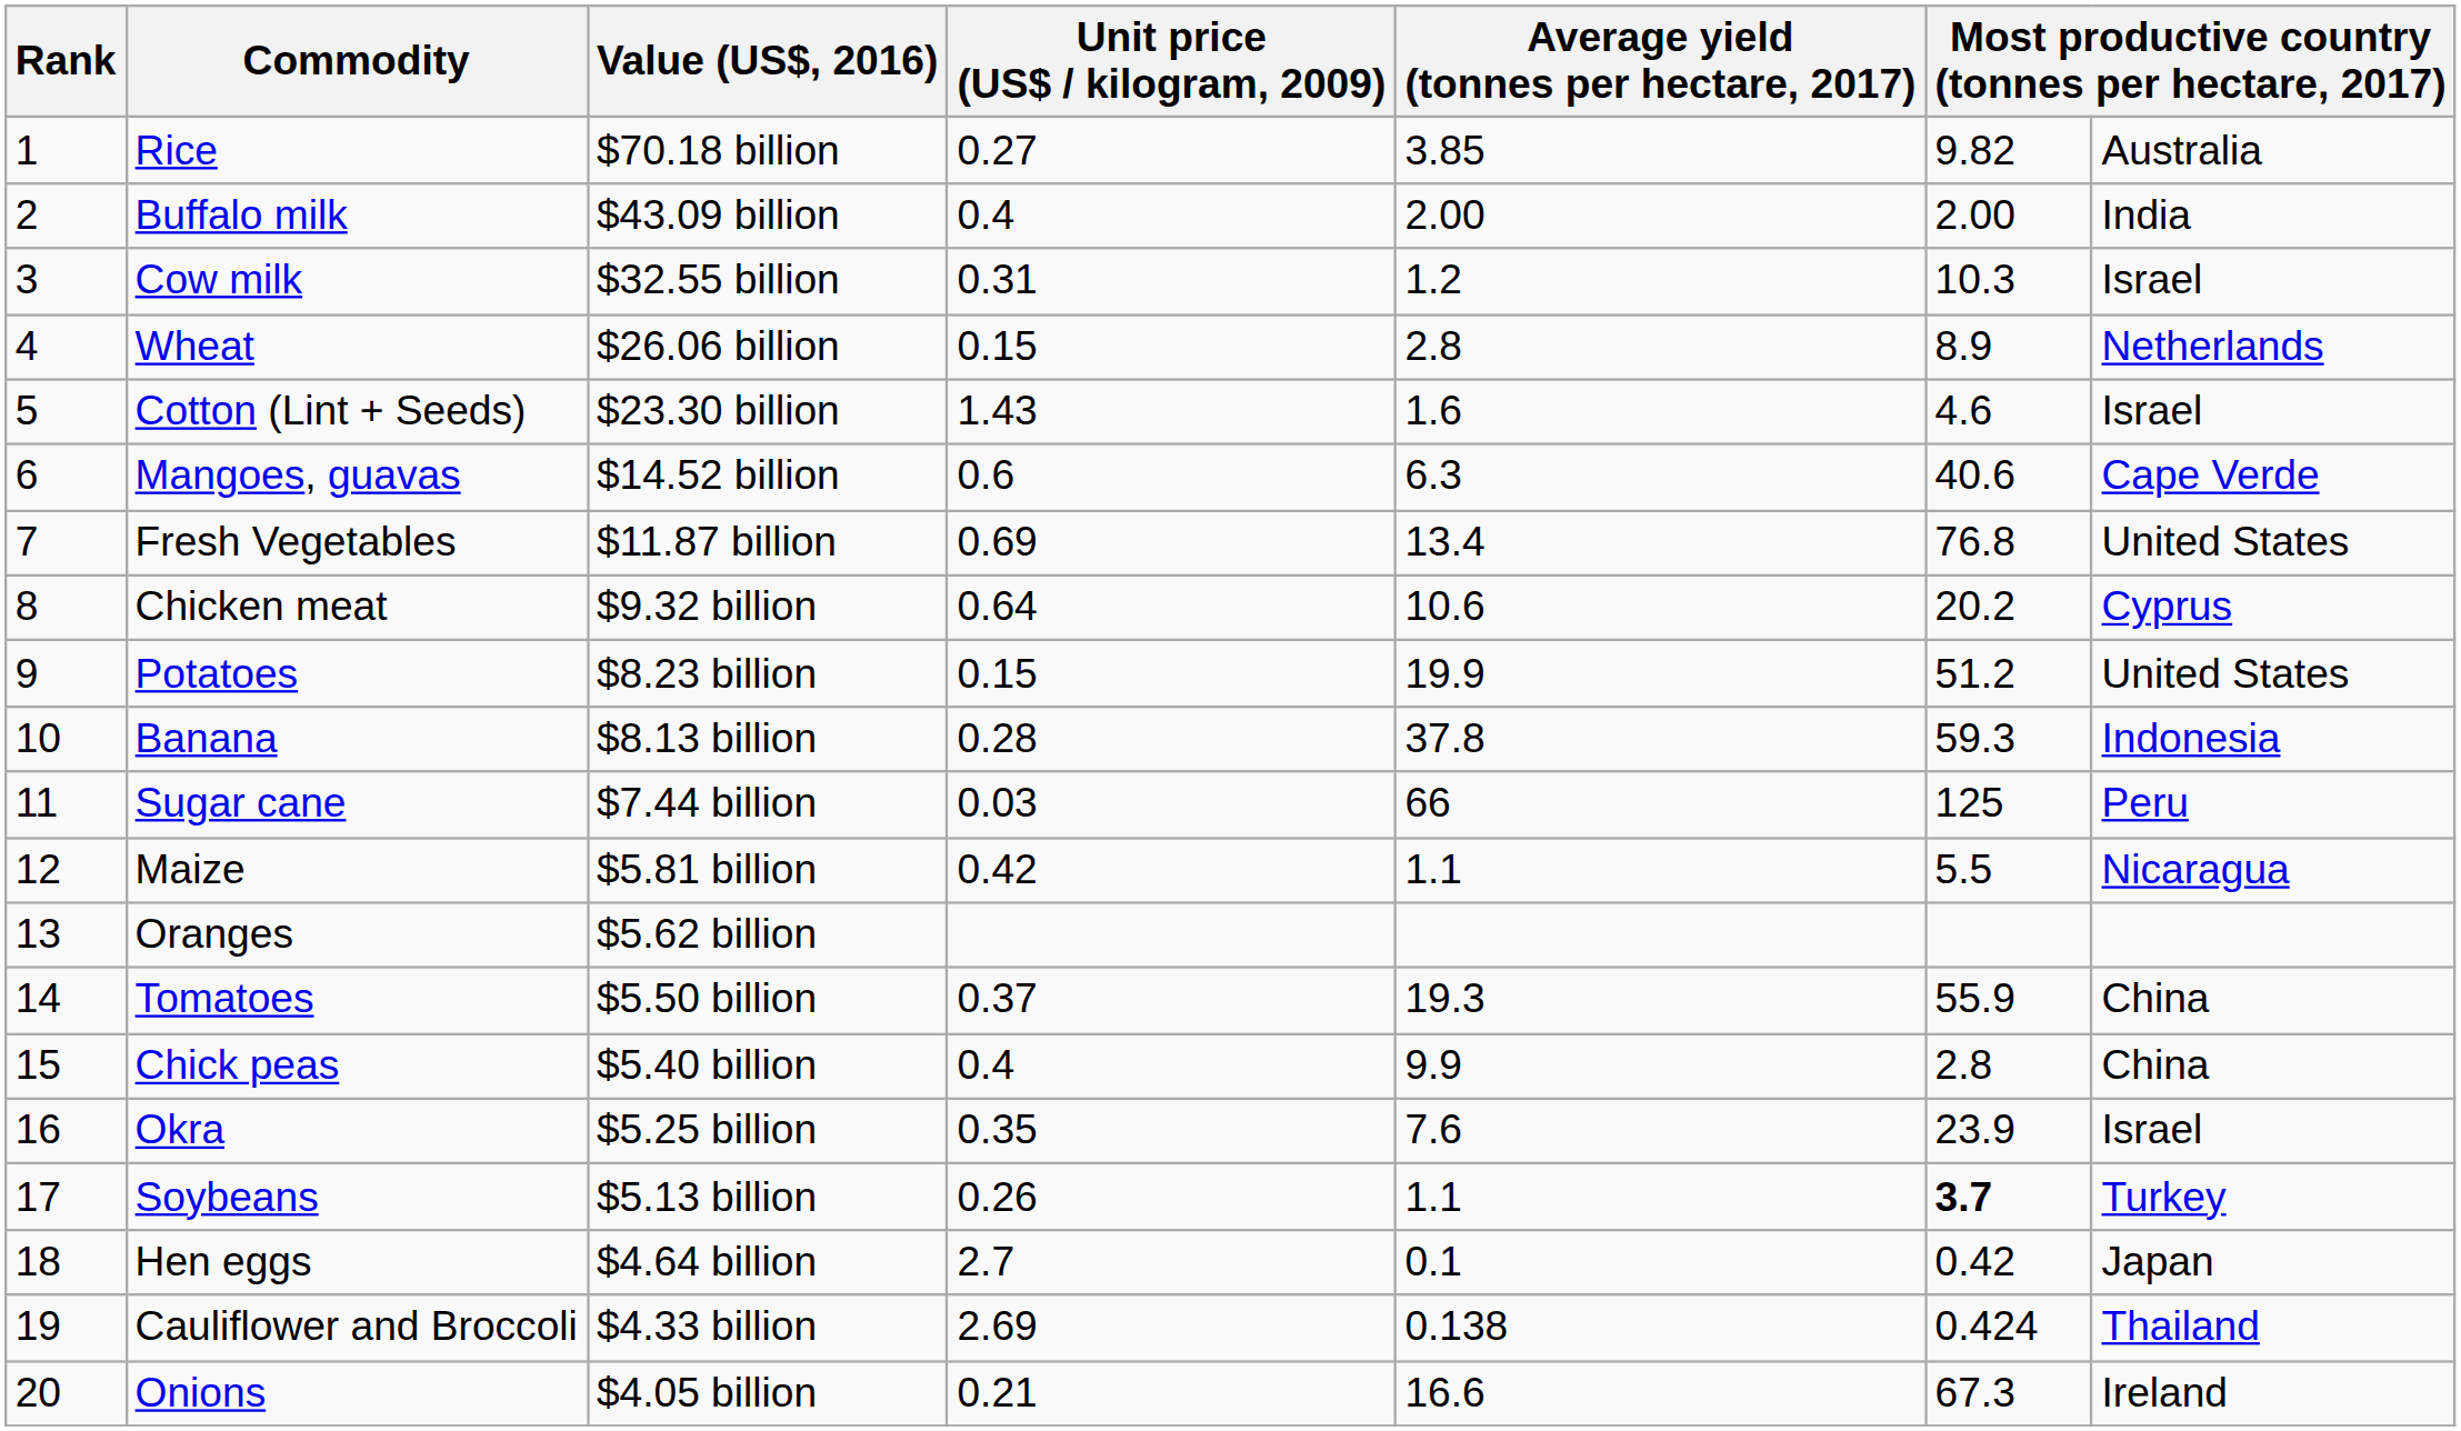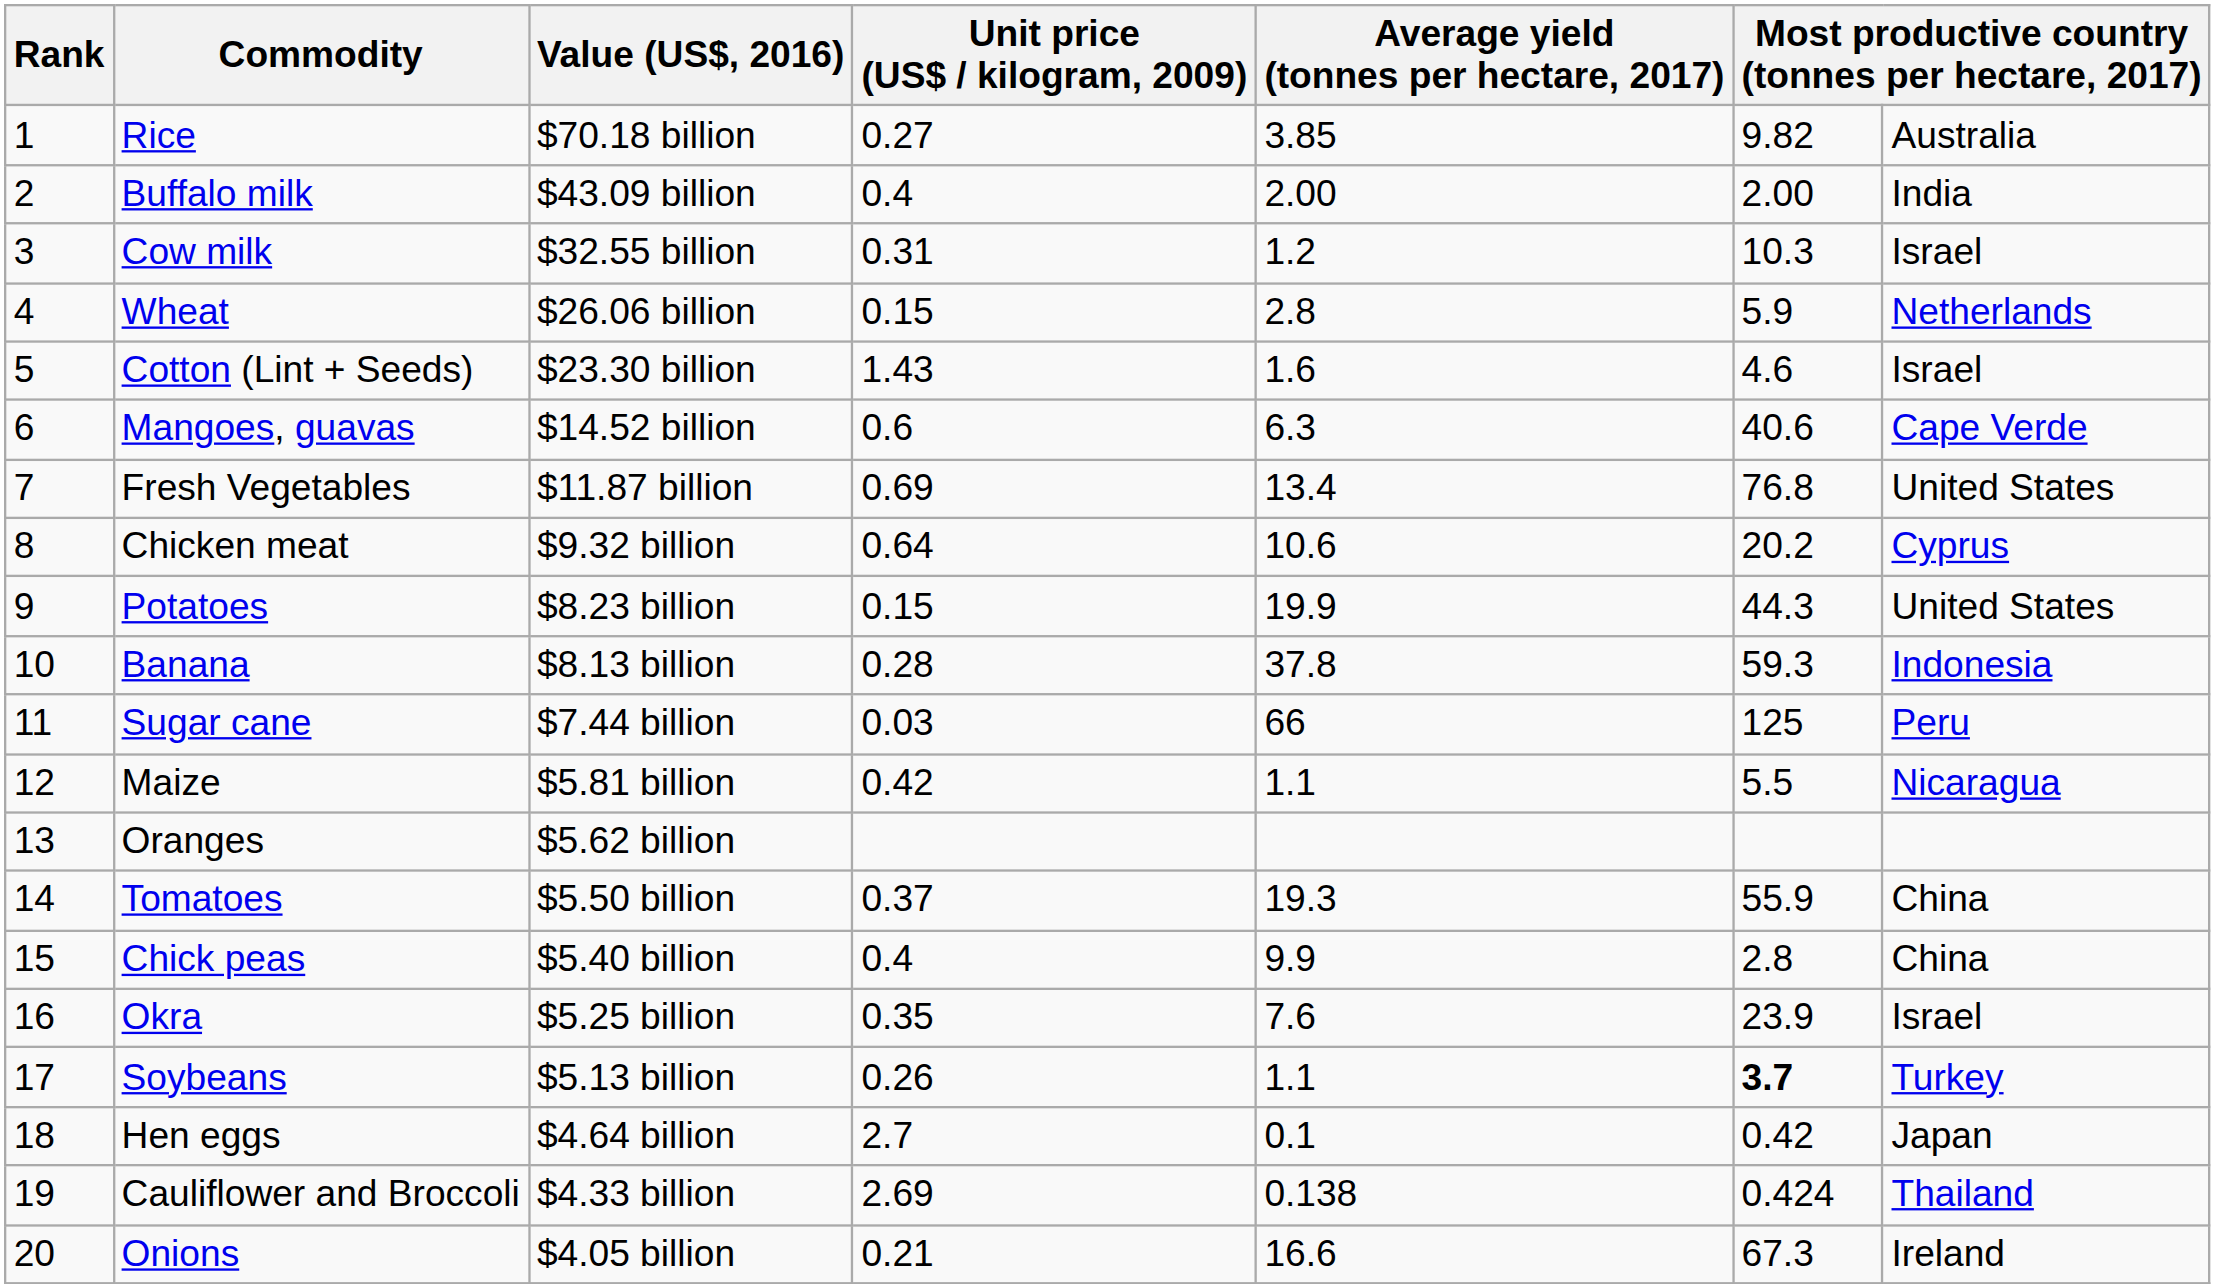 <table class="wikitable sortable">
 <tr>
 <th>Rank</th>
 <th>Commodity</th>
 <th>Value (US$, 2016)</th>
 <th>Unit price<br>(US$ / kilogram, 2009)</th>
 <th>Average yield<br>(tonnes per hectare, 2017)</th>
 <th colspan="2">Most productive country<br>(tonnes per hectare, 2017)</th>
 </tr>
 <tr>
 <td>1</td>
 <td><a href='#'>Rice</a></td>
 <td>$70.18 billion</td>
 <td>0.27</td>
 <td>3.85</td>
 <td>9.82</td>
 <td>Australia</td>
 </tr>
 <tr>
 <td>2</td>
 <td><a href='#'>Buffalo milk</a></td>
 <td>$43.09 billion</td>
 <td>0.4</td>
 <td>2.00</td>
 <td>2.00</td>
 <td>India</td>
 </tr>
 <tr>
 <td>3</td>
 <td><a href='#'>Cow milk</a></td>
 <td>$32.55 billion</td>
 <td>0.31</td>
 <td>1.2</td>
 <td>10.3</td>
 <td>Israel</td>
 </tr>
 <tr>
 <td>4</td>
 <td><a href='#'>Wheat</a></td>
 <td>$26.06 billion</td>
 <td>0.15</td>
 <td>2.8</td>
-<td>8.9</td>
+<td>5.9</td>
 <td><a href='#'>Netherlands</a></td>
 </tr>
 <tr>
 <td>5</td>
 <td><a href='#'>Cotton</a> (Lint + Seeds)</td>
 <td>$23.30 billion</td>
 <td>1.43</td>
 <td>1.6</td>
 <td>4.6</td>
 <td>Israel</td>
 </tr>
 <tr>
 <td>6</td>
 <td><a href='#'>Mangoes</a>, <a href='#'>guavas</a></td>
 <td>$14.52 billion</td>
 <td>0.6</td>
 <td>6.3</td>
 <td>40.6</td>
 <td><a href='#'>Cape Verde</a></td>
 </tr>
 <tr>
 <td>7</td>
 <td>Fresh Vegetables</td>
 <td>$11.87 billion</td>
 <td>0.69</td>
 <td>13.4</td>
 <td>76.8</td>
 <td>United States</td>
 </tr>
 <tr>
 <td>8</td>
 <td>Chicken meat</td>
 <td>$9.32 billion</td>
 <td>0.64</td>
 <td>10.6</td>
 <td>20.2</td>
 <td><a href='#'>Cyprus</a></td>
 </tr>
 <tr>
 <td>9</td>
 <td><a href='#'>Potatoes</a></td>
 <td>$8.23 billion</td>
 <td>0.15</td>
 <td>19.9</td>
-<td>51.2</td>
+<td>44.3</td>
 <td>United States</td>
 </tr>
 <tr>
 <td>10</td>
 <td><a href='#'>Banana</a></td>
 <td>$8.13 billion</td>
 <td>0.28</td>
 <td>37.8</td>
 <td>59.3</td>
 <td><a href='#'>Indonesia</a></td>
 </tr>
 <tr>
 <td>11</td>
 <td><a href='#'>Sugar cane</a></td>
 <td>$7.44 billion</td>
 <td>0.03</td>
 <td>66</td>
 <td>125</td>
 <td><a href='#'>Peru</a></td>
 </tr>
 <tr>
 <td>12</td>
 <td>Maize</td>
 <td>$5.81 billion</td>
 <td>0.42</td>
 <td>1.1</td>
 <td>5.5</td>
 <td><a href='#'>Nicaragua</a></td>
 </tr>
 <tr>
 <td>13</td>
 <td>Oranges</td>
 <td>$5.62 billion</td>
 <td></td>
 <td></td>
 <td></td>
 <td></td>
 </tr>
 <tr>
 <td>14</td>
 <td><a href='#'>Tomatoes</a></td>
 <td>$5.50 billion</td>
 <td>0.37</td>
 <td>19.3</td>
 <td>55.9</td>
 <td>China</td>
 </tr>
 <tr>
 <td>15</td>
 <td><a href='#'>Chick peas</a></td>
 <td>$5.40 billion</td>
 <td>0.4</td>
 <td>9.9</td>
 <td>2.8</td>
 <td>China</td>
 </tr>
 <tr>
 <td>16</td>
 <td><a href='#'>Okra</a></td>
 <td>$5.25 billion</td>
 <td>0.35</td>
 <td>7.6</td>
 <td>23.9</td>
 <td>Israel</td>
 </tr>
 <tr>
 <td>17</td>
 <td><a href='#'>Soybeans</a></td>
 <td>$5.13 billion</td>
 <td>0.26</td>
 <td>1.1</td>
 <td><strong>3.7</strong></td>
 <td><a href='#'>Turkey</a></td>
 </tr>
 <tr>
 <td>18</td>
 <td>Hen eggs</td>
 <td>$4.64 billion</td>
 <td>2.7</td>
 <td>0.1</td>
 <td>0.42</td>
 <td>Japan</td>
 </tr>
 <tr>
 <td>19</td>
 <td>Cauliflower and Broccoli</td>
 <td>$4.33 billion</td>
 <td>2.69</td>
 <td>0.138</td>
 <td>0.424</td>
 <td><a href='#'>Thailand</a></td>
 </tr>
 <tr>
 <td>20</td>
 <td><a href='#'>Onions</a></td>
 <td>$4.05 billion</td>
 <td>0.21</td>
 <td>16.6</td>
 <td>67.3</td>
 <td>Ireland</td>
 </tr>
 <tr>
 </tr>
 </table>
